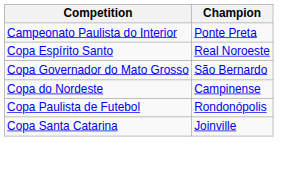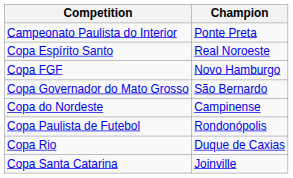 <table class="wikitable">
 <tr>
 <th>Competition</th>
 <th>Champion</th>
 </tr>
 <tr>
 <td><a href='#'>Campeonato Paulista do Interior</a></td>
 <td><a href='#'>Ponte Preta</a></td>
 </tr>
 <tr>
 <td><a href='#'>Copa Espírito Santo</a></td>
 <td><a href='#'>Real Noroeste</a></td>
 </tr>
 <tr>
+<td><a href='#'>Copa FGF</a></td>
+<td><a href='#'>Novo Hamburgo</a></td>
+</tr>
+<tr>
 <td><a href='#'>Copa Governador do Mato Grosso</a></td>
 <td><a href='#'>São Bernardo</a></td>
 </tr>
 <tr>
 <td><a href='#'>Copa do Nordeste</a></td>
 <td><a href='#'>Campinense</a></td>
 </tr>
 <tr>
 <td><a href='#'>Copa Paulista de Futebol</a></td>
 <td><a href='#'>Rondonópolis</a></td>
 </tr>
 <tr>
+<td><a href='#'>Copa Rio</a></td>
+<td><a href='#'>Duque de Caxias</a></td>
+</tr>
+<tr>
 <td><a href='#'>Copa Santa Catarina</a></td>
 <td><a href='#'>Joinville</a></td>
 </tr>
 </table>
